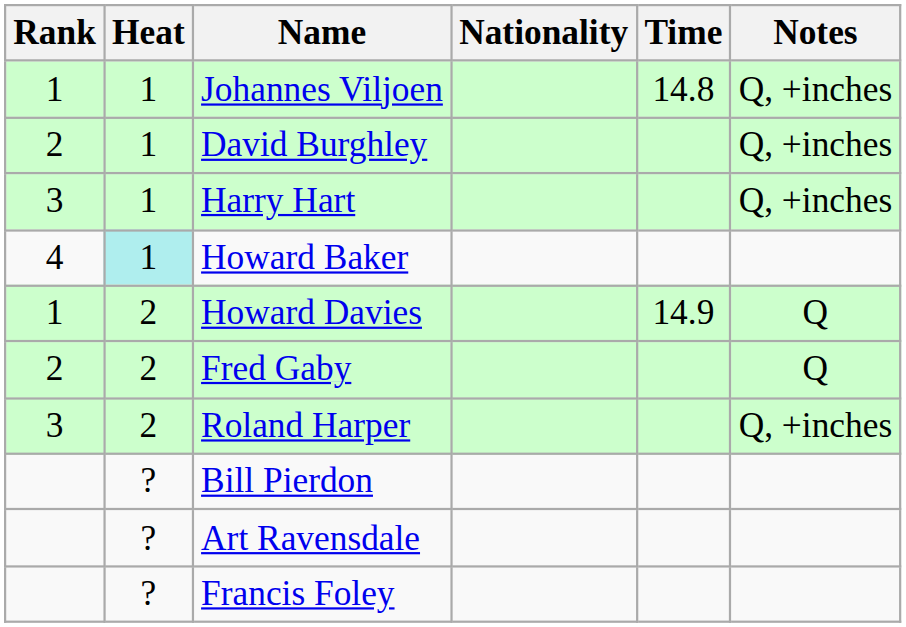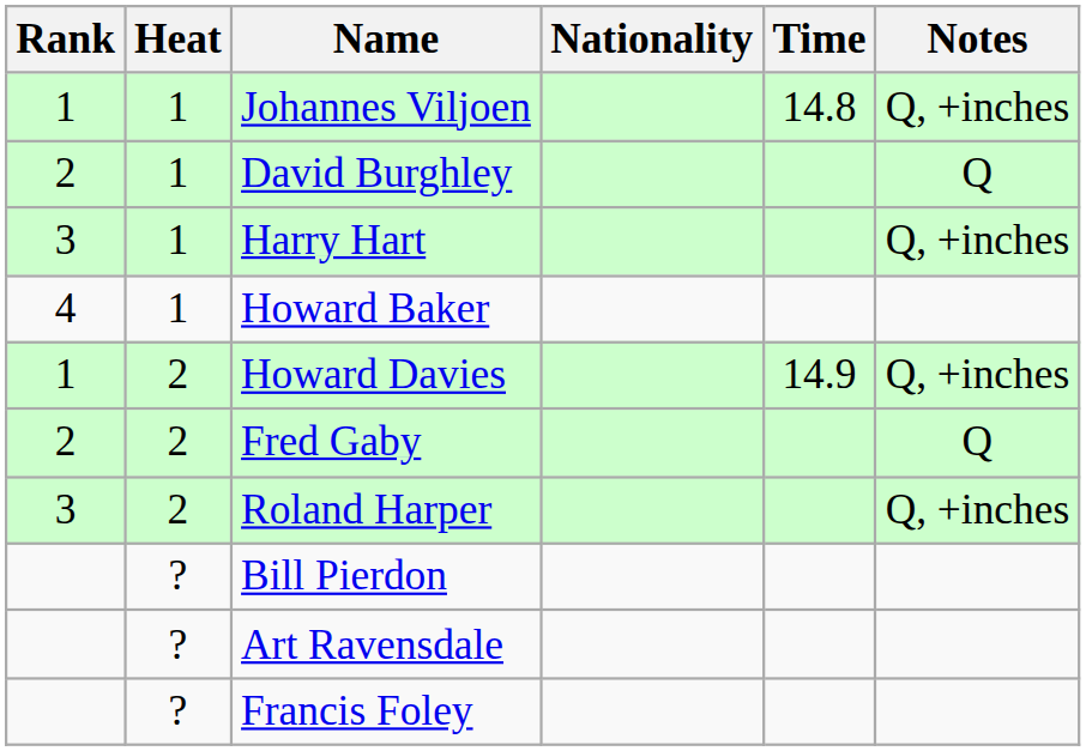 <table class="wikitable sortable" style="text-align:center">
 <tr>
 <th>Rank</th>
 <th>Heat</th>
 <th>Name</th>
 <th>Nationality</th>
 <th>Time</th>
 <th>Notes</th>
 </tr>
 <tr bgcolor=ccffcc>
 <td>1</td>
 <td>1</td>
 <td align=left><a href='#'>Johannes Viljoen</a></td>
 <td align=left></td>
 <td>14.8</td>
 <td>Q, +inches</td>
 </tr>
 <tr bgcolor=ccffcc>
 <td>2</td>
 <td>1</td>
 <td align=left><a href='#'>David Burghley</a></td>
 <td align=left></td>
 <td></td>
-<td>Q, +inches</td>
+<td>Q</td>
 </tr>
 <tr bgcolor=ccffcc>
 <td>3</td>
 <td>1</td>
 <td align=left><a href='#'>Harry Hart</a></td>
 <td align=left></td>
 <td></td>
 <td>Q, +inches</td>
 </tr>
 <tr>
 <td>4</td>
-<td style="background: paleturquoise;">1</td>
+<td>1</td>
 <td align=left><a href='#'>Howard Baker</a></td>
 <td align=left></td>
 <td></td>
 <td></td>
 </tr>
 <tr bgcolor=ccffcc>
 <td>1</td>
 <td>2</td>
 <td align=left><a href='#'>Howard Davies</a></td>
 <td align=left></td>
 <td>14.9</td>
-<td>Q</td>
+<td>Q, +inches</td>
 </tr>
 <tr bgcolor=ccffcc>
 <td>2</td>
 <td>2</td>
 <td align=left><a href='#'>Fred Gaby</a></td>
 <td align=left></td>
 <td></td>
 <td>Q</td>
 </tr>
 <tr bgcolor=ccffcc>
 <td>3</td>
 <td>2</td>
 <td align=left><a href='#'>Roland Harper</a></td>
 <td align=left></td>
 <td></td>
 <td>Q, +inches</td>
 </tr>
 <tr>
 <td></td>
 <td>?</td>
 <td align=left><a href='#'>Bill Pierdon</a></td>
 <td align=left></td>
 <td></td>
 <td></td>
 </tr>
 <tr>
 <td></td>
 <td>?</td>
 <td align=left><a href='#'>Art Ravensdale</a></td>
 <td align=left></td>
 <td></td>
 <td></td>
 </tr>
 <tr>
 <td></td>
 <td>?</td>
 <td align=left><a href='#'>Francis Foley</a></td>
 <td align=left></td>
 <td></td>
 <td></td>
 </tr>
 </table>
